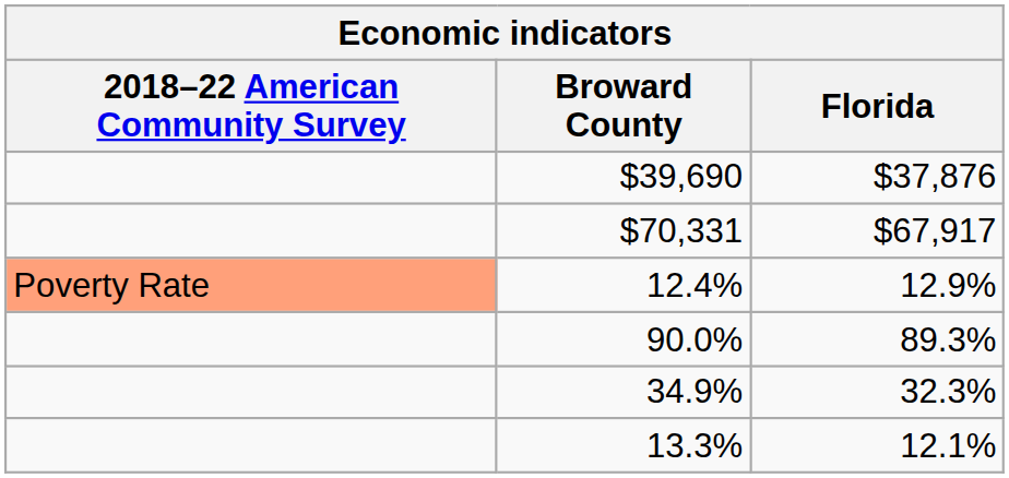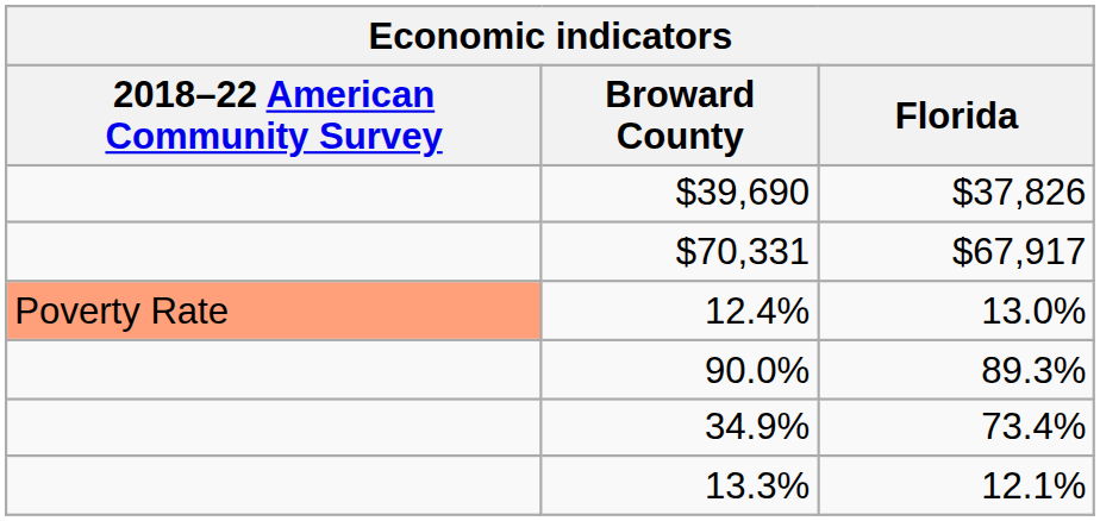 <table class="wikitable" style="font-size: 90%; text-align: right">
 <tr>
 <th colspan="4">Economic indicators</th>
 </tr>
 <tr>
 <th style="width: 14em;">2018–22 <a href='#'>American Community Survey</a></th>
 <th style="width: 7em;">Broward County</th>
 <th style="width: 7em;">Florida</th>
 </tr>
 <tr>
 <td style="text-align:left"></td>
 <td>$39,690</td>
-<td>$37,876</td>
+<td>$37,826</td>
 </tr>
 <tr>
 <td style="text-align:left"></td>
 <td>$70,331</td>
 <td>$67,917</td>
 </tr>
 <tr>
 <td style="background: lightsalmon; text-align:left">Poverty Rate</td>
 <td>12.4%</td>
-<td>12.9%</td>
+<td>13.0%</td>
 </tr>
 <tr>
 <td style="text-align:left"></td>
 <td>90.0%</td>
 <td>89.3%</td>
 </tr>
 <tr>
 <td style="text-align:left"></td>
 <td>34.9%</td>
-<td>32.3%</td>
+<td>73.4%</td>
 </tr>
 <tr>
 <td style="text-align:left"></td>
 <td>13.3%</td>
 <td>12.1%</td>
 </tr>
 </table>
